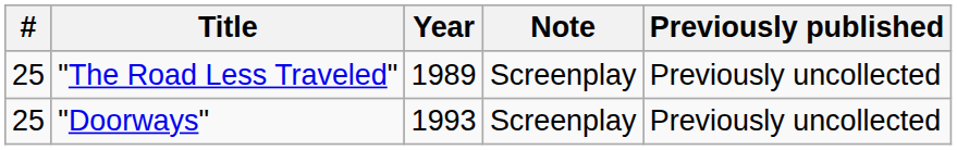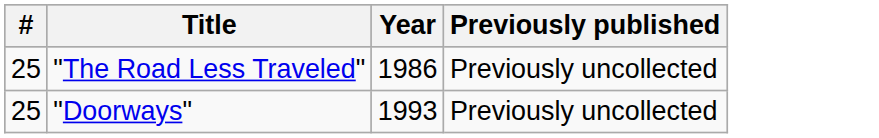 <table class="wikitable">
 <tr>
 <th>#</th>
 <th>Title</th>
 <th>Year</th>
-<th>Note</th>
 <th>Previously published</th>
 </tr>
 <tr>
 <td>25</td>
 <td>"<a href='#'>The Road Less Traveled</a>"</td>
-<td>1989</td>
-<td>Screenplay</td>
+<td>1986</td>
 <td>Previously uncollected</td>
 </tr>
 <tr>
 <td>25</td>
 <td>"<a href='#'>Doorways</a>"</td>
 <td>1993</td>
-<td>Screenplay</td>
 <td>Previously uncollected</td>
 </tr>
 </table>
